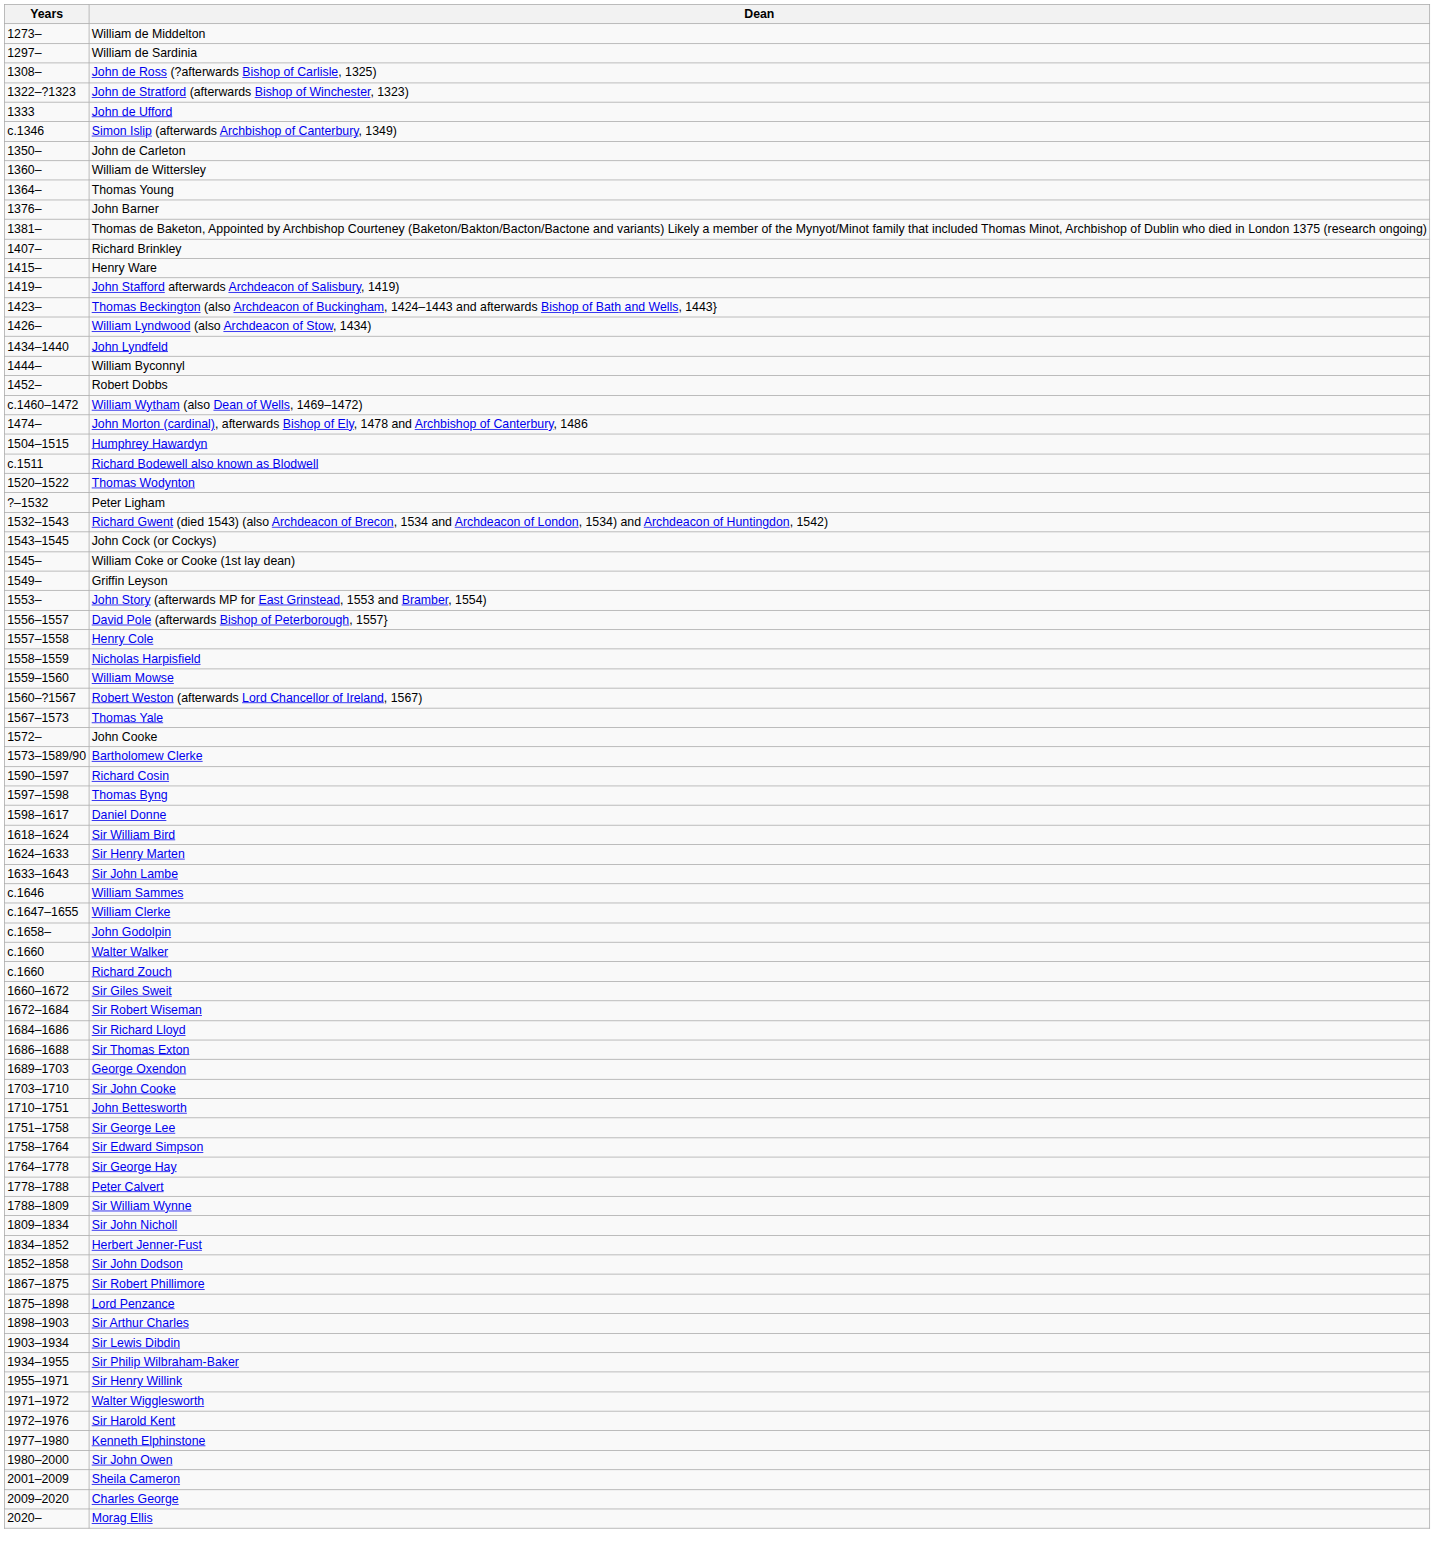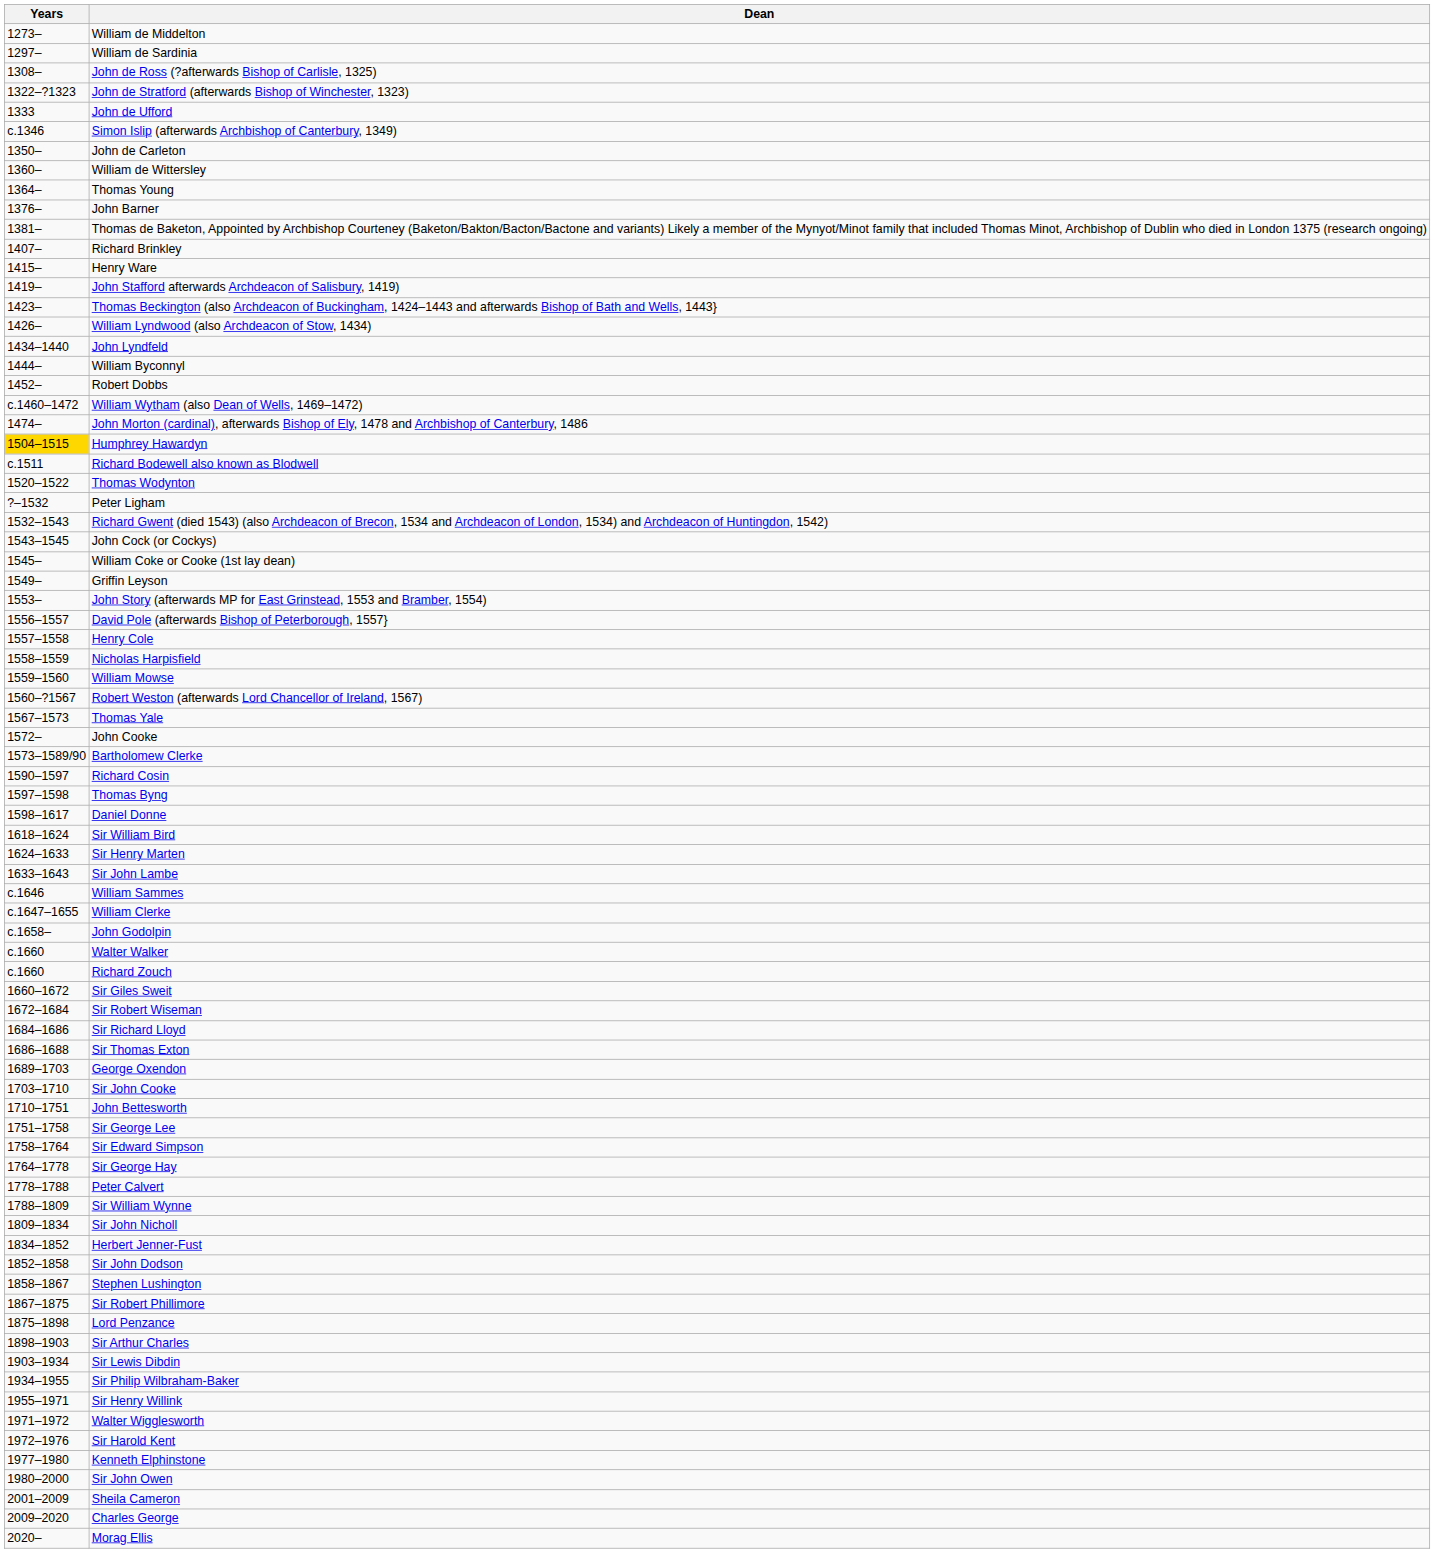 <table class="wikitable">
 <tr>
 <th>Years</th>
 <th>Dean</th>
 </tr>
 <tr>
 <td>1273–</td>
 <td>William de Middelton</td>
 </tr>
 <tr>
 <td>1297–</td>
 <td>William de Sardinia</td>
 </tr>
 <tr>
 <td>1308–</td>
 <td><a href='#'>John de Ross</a> (?afterwards <a href='#'>Bishop of Carlisle</a>, 1325)</td>
 </tr>
 <tr>
 <td>1322–?1323</td>
 <td><a href='#'>John de Stratford</a> (afterwards <a href='#'>Bishop of Winchester</a>, 1323)</td>
 </tr>
 <tr>
 <td>1333</td>
 <td><a href='#'>John de Ufford</a></td>
 </tr>
 <tr>
 <td>c.1346</td>
 <td><a href='#'>Simon Islip</a> (afterwards <a href='#'>Archbishop of Canterbury</a>, 1349)</td>
 </tr>
 <tr>
 <td>1350–</td>
 <td>John de Carleton</td>
 </tr>
 <tr>
 <td>1360–</td>
 <td>William de Wittersley</td>
 </tr>
 <tr>
 <td>1364–</td>
 <td>Thomas Young</td>
 </tr>
 <tr>
 <td>1376–</td>
 <td>John Barner</td>
 </tr>
 <tr>
 <td>1381–</td>
 <td>Thomas de Baketon, Appointed by Archbishop Courteney (Baketon/Bakton/Bacton/Bactone and variants) Likely a member of the Mynyot/Minot family that included Thomas Minot, Archbishop of Dublin who died in London 1375 (research ongoing)</td>
 </tr>
 <tr>
 <td>1407–</td>
 <td>Richard Brinkley</td>
 </tr>
 <tr>
 <td>1415–</td>
 <td>Henry Ware</td>
 </tr>
 <tr>
 <td>1419–</td>
 <td><a href='#'>John Stafford</a> afterwards <a href='#'>Archdeacon of Salisbury</a>, 1419)</td>
 </tr>
 <tr>
 <td>1423–</td>
 <td><a href='#'>Thomas Beckington</a> (also <a href='#'>Archdeacon of Buckingham</a>, 1424–1443 and afterwards <a href='#'>Bishop of Bath and Wells</a>, 1443}</td>
 </tr>
 <tr>
 <td>1426–</td>
 <td><a href='#'>William Lyndwood</a> (also <a href='#'>Archdeacon of Stow</a>, 1434)</td>
 </tr>
 <tr>
 <td>1434–1440</td>
 <td><a href='#'>John Lyndfeld</a></td>
 </tr>
 <tr>
 <td>1444–</td>
 <td>William Byconnyl</td>
 </tr>
 <tr>
 <td>1452–</td>
 <td>Robert Dobbs</td>
 </tr>
 <tr>
 <td>c.1460–1472</td>
 <td><a href='#'>William Wytham</a> (also <a href='#'>Dean of Wells</a>, 1469–1472)</td>
 </tr>
 <tr>
 <td>1474–</td>
 <td><a href='#'>John Morton (cardinal)</a>, afterwards <a href='#'>Bishop of Ely</a>, 1478 and <a href='#'>Archbishop of Canterbury</a>, 1486 </td>
 </tr>
 <tr>
-<td>1504–1515</td>
+<td style="background: gold;">1504–1515</td>
 <td><a href='#'>Humphrey Hawardyn</a></td>
 </tr>
 <tr>
 <td>c.1511</td>
 <td><a href='#'>Richard Bodewell also known as Blodwell</a></td>
 </tr>
 <tr>
 <td>1520–1522</td>
 <td><a href='#'>Thomas Wodynton</a></td>
 </tr>
 <tr>
 <td>?–1532</td>
 <td>Peter Ligham</td>
 </tr>
 <tr>
 <td>1532–1543</td>
 <td><a href='#'>Richard Gwent</a> (died 1543) (also <a href='#'>Archdeacon of Brecon</a>, 1534 and <a href='#'>Archdeacon of London</a>, 1534) and <a href='#'>Archdeacon of Huntingdon</a>, 1542)</td>
 </tr>
 <tr>
 <td>1543–1545</td>
 <td>John Cock (or Cockys)</td>
 </tr>
 <tr>
 <td>1545–</td>
 <td>William Coke or Cooke (1st lay dean)</td>
 </tr>
 <tr>
 <td>1549–</td>
 <td>Griffin Leyson</td>
 </tr>
 <tr>
 <td>1553–</td>
 <td><a href='#'>John Story</a> (afterwards MP for <a href='#'>East Grinstead</a>, 1553 and <a href='#'>Bramber</a>, 1554)</td>
 </tr>
 <tr>
 <td>1556–1557</td>
 <td><a href='#'>David Pole</a> (afterwards <a href='#'>Bishop of Peterborough</a>, 1557}</td>
 </tr>
 <tr>
 <td>1557–1558</td>
 <td><a href='#'>Henry Cole</a></td>
 </tr>
 <tr>
 <td>1558–1559</td>
 <td><a href='#'>Nicholas Harpisfield</a></td>
 </tr>
 <tr>
 <td>1559–1560</td>
 <td><a href='#'>William Mowse</a></td>
 </tr>
 <tr>
 <td>1560–?1567</td>
 <td><a href='#'>Robert Weston</a> (afterwards <a href='#'>Lord Chancellor of Ireland</a>, 1567)</td>
 </tr>
 <tr>
 <td>1567–1573</td>
 <td><a href='#'>Thomas Yale</a></td>
 </tr>
 <tr>
 <td>1572–</td>
 <td>John Cooke</td>
 </tr>
 <tr>
 <td>1573–1589/90</td>
 <td><a href='#'>Bartholomew Clerke</a></td>
 </tr>
 <tr>
 <td>1590–1597</td>
 <td><a href='#'>Richard Cosin</a></td>
 </tr>
 <tr>
 <td>1597–1598</td>
 <td><a href='#'>Thomas Byng</a></td>
 </tr>
 <tr>
 <td>1598–1617</td>
 <td><a href='#'>Daniel Donne</a></td>
 </tr>
 <tr>
 <td>1618–1624</td>
 <td><a href='#'>Sir William Bird</a></td>
 </tr>
 <tr>
 <td>1624–1633</td>
 <td><a href='#'>Sir Henry Marten</a></td>
 </tr>
 <tr>
 <td>1633–1643</td>
 <td><a href='#'>Sir John Lambe</a></td>
 </tr>
 <tr>
 <td>c.1646</td>
 <td><a href='#'>William Sammes</a></td>
 </tr>
 <tr>
 <td>c.1647–1655</td>
 <td><a href='#'>William Clerke</a></td>
 </tr>
 <tr>
 <td>c.1658–</td>
 <td><a href='#'>John Godolpin</a></td>
 </tr>
 <tr>
 <td>c.1660</td>
 <td><a href='#'>Walter Walker</a></td>
 </tr>
 <tr>
 <td>c.1660</td>
 <td><a href='#'>Richard Zouch</a></td>
 </tr>
 <tr>
 <td>1660–1672</td>
 <td><a href='#'>Sir Giles Sweit</a></td>
 </tr>
 <tr>
 <td>1672–1684</td>
 <td><a href='#'>Sir Robert Wiseman</a></td>
 </tr>
 <tr>
 <td>1684–1686</td>
 <td><a href='#'>Sir Richard Lloyd</a></td>
 </tr>
 <tr>
 <td>1686–1688</td>
 <td><a href='#'>Sir Thomas Exton</a></td>
 </tr>
 <tr>
 <td>1689–1703</td>
 <td><a href='#'>George Oxendon</a></td>
 </tr>
 <tr>
 <td>1703–1710</td>
 <td><a href='#'>Sir John Cooke</a></td>
 </tr>
 <tr>
 <td>1710–1751</td>
 <td><a href='#'>John Bettesworth</a></td>
 </tr>
 <tr>
 <td>1751–1758</td>
 <td><a href='#'>Sir George Lee</a></td>
 </tr>
 <tr>
 <td>1758–1764</td>
 <td><a href='#'>Sir Edward Simpson</a></td>
 </tr>
 <tr>
 <td>1764–1778</td>
 <td><a href='#'>Sir George Hay</a></td>
 </tr>
 <tr>
 <td>1778–1788</td>
 <td><a href='#'>Peter Calvert</a></td>
 </tr>
 <tr>
 <td>1788–1809</td>
 <td><a href='#'>Sir William Wynne</a></td>
 </tr>
 <tr>
 <td>1809–1834</td>
 <td><a href='#'>Sir John Nicholl</a></td>
 </tr>
 <tr>
 <td>1834–1852</td>
 <td><a href='#'>Herbert Jenner-Fust</a></td>
 </tr>
 <tr>
 <td>1852–1858</td>
 <td><a href='#'>Sir John Dodson</a></td>
 </tr>
 <tr>
+<td>1858–1867</td>
+<td><a href='#'>Stephen Lushington</a></td>
+</tr>
+<tr>
 <td>1867–1875</td>
 <td><a href='#'>Sir Robert Phillimore</a></td>
 </tr>
 <tr>
 <td>1875–1898</td>
 <td><a href='#'>Lord Penzance</a></td>
 </tr>
 <tr>
 <td>1898–1903</td>
 <td><a href='#'>Sir Arthur Charles</a></td>
 </tr>
 <tr>
 <td>1903–1934</td>
 <td><a href='#'>Sir Lewis Dibdin</a></td>
 </tr>
 <tr>
 <td>1934–1955</td>
 <td><a href='#'>Sir Philip Wilbraham-Baker</a></td>
 </tr>
 <tr>
 <td>1955–1971</td>
 <td><a href='#'>Sir Henry Willink</a></td>
 </tr>
 <tr>
 <td>1971–1972</td>
 <td><a href='#'>Walter Wigglesworth</a></td>
 </tr>
 <tr>
 <td>1972–1976</td>
 <td><a href='#'>Sir Harold Kent</a></td>
 </tr>
 <tr>
 <td>1977–1980</td>
 <td><a href='#'>Kenneth Elphinstone</a></td>
 </tr>
 <tr>
 <td>1980–2000</td>
 <td><a href='#'>Sir John Owen</a></td>
 </tr>
 <tr>
 <td>2001–2009</td>
 <td><a href='#'>Sheila Cameron</a></td>
 </tr>
 <tr>
 <td>2009–2020</td>
 <td><a href='#'>Charles George</a></td>
 </tr>
 <tr>
 <td>2020–</td>
 <td><a href='#'>Morag Ellis</a></td>
 </tr>
 </table>
